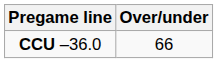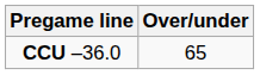 <table class="wikitable">
 <tr align="center">
 <th style=>Pregame line</th>
 <th style=>Over/under</th>
 </tr>
 <tr align="center">
 <td><strong>CCU</strong> –36.0</td>
-<td>66</td>
+<td>65</td>
 </tr>
 </table>
